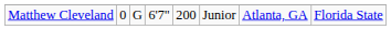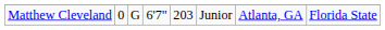 <table class="wikitable sortable" border="1" style="text-align:center;">
 <tr align=center>
 </tr>
 <tr>
 <td><a href='#'>Matthew Cleveland</a></td>
 <td>0</td>
 <td>G</td>
 <td>6'7"</td>
-<td>200</td>
+<td>203</td>
 <td>Junior</td>
 <td><a href='#'>Atlanta, GA</a></td>
 <td><a href='#'>Florida State</a></td>
 </tr>
 </table>
